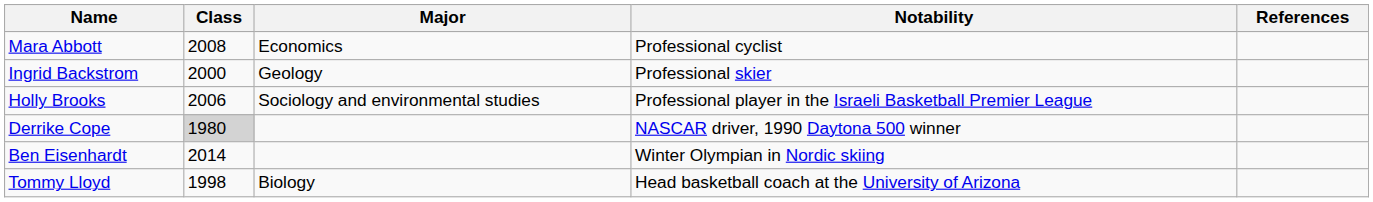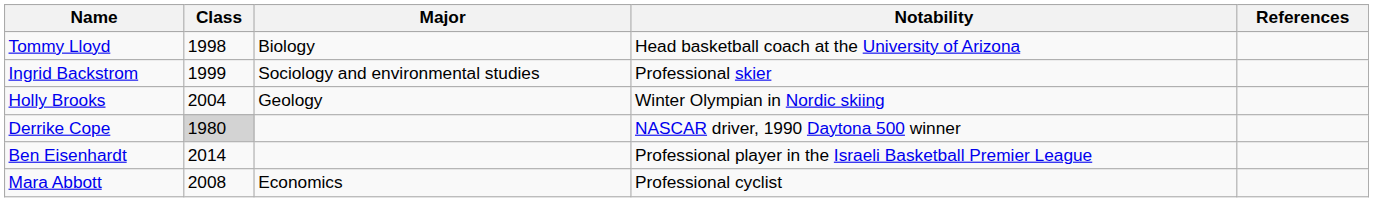 <table class="wikitable sortable" style="width:100%;">
 <tr>
 <th>Name</th>
 <th>Class</th>
 <th>Major</th>
 <th>Notability</th>
 <th>References</th>
 </tr>
 <tr>
-<td><a href='#'>Mara Abbott</a></td>
-<td>2008</td>
-<td>Economics</td>
-<td>Professional cyclist</td>
+<td><a href='#'>Tommy Lloyd</a></td>
+<td>1998</td>
+<td>Biology</td>
+<td>Head basketball coach at the <a href='#'>University of Arizona</a></td>
 <td></td>
 </tr>
 <tr>
 <td><a href='#'>Ingrid Backstrom</a></td>
-<td>2000</td>
-<td>Geology</td>
+<td>1999</td>
+<td>Sociology and environmental studies</td>
 <td>Professional <a href='#'>skier</a></td>
 <td></td>
 </tr>
 <tr>
 <td><a href='#'>Holly Brooks</a></td>
-<td>2006</td>
-<td>Sociology and environmental studies</td>
-<td>Professional player in the <a href='#'>Israeli Basketball Premier League</a></td>
+<td>2004</td>
+<td>Geology</td>
+<td>Winter Olympian in <a href='#'>Nordic skiing</a></td>
 <td></td>
 </tr>
 <tr>
 <td><a href='#'>Derrike Cope</a></td>
 <td style="background: lightgrey;">1980</td>
 <td></td>
 <td><a href='#'>NASCAR</a> driver, 1990 <a href='#'>Daytona 500</a> winner</td>
 <td></td>
 </tr>
 <tr>
 <td><a href='#'>Ben Eisenhardt</a></td>
 <td>2014</td>
 <td></td>
-<td>Winter Olympian in <a href='#'>Nordic skiing</a></td>
+<td>Professional player in the <a href='#'>Israeli Basketball Premier League</a></td>
 <td></td>
 </tr>
 <tr>
-<td><a href='#'>Tommy Lloyd</a></td>
-<td>1998</td>
-<td>Biology</td>
-<td>Head basketball coach at the <a href='#'>University of Arizona</a></td>
+<td><a href='#'>Mara Abbott</a></td>
+<td>2008</td>
+<td>Economics</td>
+<td>Professional cyclist</td>
 <td></td>
 </tr>
 </table>
